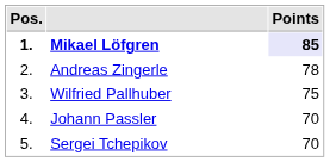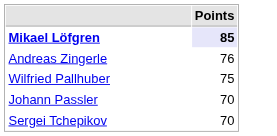 <table cellspacing="1" cellpadding="3" style="border:1px solid #AAAAAA;font-size:90%">
 <tr bgcolor="#E4E4E4">
-<th style="border-bottom:1px solid #AAAAAA" width=10>Pos.</th>
 <th style="border-bottom:1px solid #AAAAAA" width=200></th>
 <th style="border-bottom:1px solid #AAAAAA" width=20>Points</th>
 </tr>
 <tr>
-<td align="center"><strong>1.</strong></td>
 <td> <strong><a href='#'>Mikael Löfgren</a></strong></td>
 <td align="right" style="background: lavender;"><strong>85</strong></td>
 </tr>
 <tr>
-<td align="center">2.</td>
 <td> <a href='#'>Andreas Zingerle</a></td>
-<td align="right">78</td>
+<td align="right">76</td>
 </tr>
 <tr>
-<td align="center">3.</td>
 <td> <a href='#'>Wilfried Pallhuber</a></td>
 <td align="right">75</td>
 </tr>
 <tr>
-<td align="center">4.</td>
 <td> <a href='#'>Johann Passler</a></td>
 <td align="right">70</td>
 </tr>
 <tr>
-<td align="center">5.</td>
 <td> <a href='#'>Sergei Tchepikov</a></td>
 <td align="right">70</td>
 </tr>
 </table>
